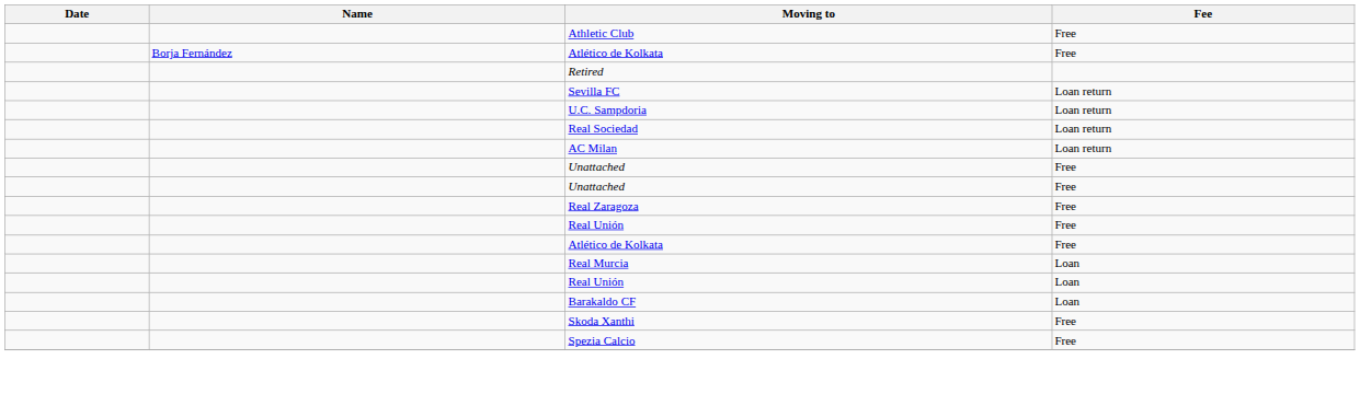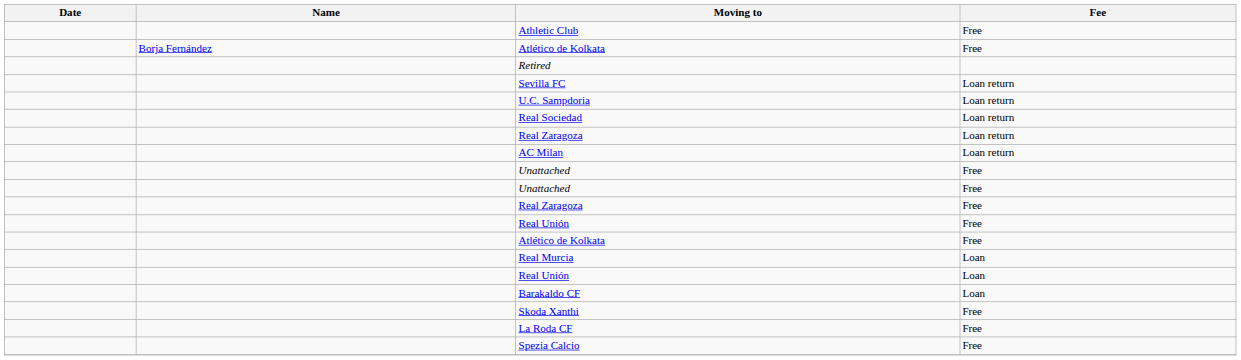 <table class="wikitable sortable" width=90%>
 <tr>
 <th>Date</th>
 <th>Name</th>
 <th>Moving to</th>
 <th>Fee</th>
 </tr>
 <tr>
 <td></td>
 <td> </td>
 <td> <a href='#'>Athletic Club</a></td>
 <td>Free</td>
 </tr>
 <tr>
 <td></td>
 <td> <a href='#'>Borja Fernández</a></td>
 <td> <a href='#'>Atlético de Kolkata</a></td>
 <td>Free</td>
 </tr>
 <tr>
 <td></td>
 <td> </td>
 <td><em>Retired</em></td>
 <td></td>
 </tr>
 <tr>
 <td></td>
 <td> </td>
 <td> <a href='#'>Sevilla FC</a></td>
 <td>Loan return</td>
 </tr>
 <tr>
 <td></td>
 <td> </td>
 <td> <a href='#'>U.C. Sampdoria</a></td>
 <td>Loan return</td>
 </tr>
 <tr>
 <td></td>
 <td> </td>
 <td> <a href='#'>Real Sociedad</a></td>
+<td>Loan return</td>
+</tr>
+<tr>
+<td></td>
+<td> </td>
+<td> <a href='#'>Real Zaragoza</a></td>
 <td>Loan return</td>
 </tr>
 <tr>
 <td></td>
 <td> </td>
 <td> <a href='#'>AC Milan</a></td>
 <td>Loan return</td>
 </tr>
 <tr>
 <td></td>
 <td> </td>
 <td> <em>Unattached</em></td>
 <td>Free</td>
 </tr>
 <tr>
 <td></td>
 <td> </td>
 <td> <em>Unattached</em></td>
 <td>Free</td>
 </tr>
 <tr>
 <td></td>
 <td> </td>
 <td> <a href='#'>Real Zaragoza</a></td>
 <td>Free</td>
 </tr>
 <tr>
 <td></td>
 <td> </td>
 <td> <a href='#'>Real Unión</a></td>
 <td>Free</td>
 </tr>
 <tr>
 <td></td>
 <td> </td>
 <td> <a href='#'>Atlético de Kolkata</a></td>
 <td>Free</td>
 </tr>
 <tr>
 <td></td>
 <td> </td>
 <td> <a href='#'>Real Murcia</a></td>
 <td>Loan</td>
 </tr>
 <tr>
 <td></td>
 <td> </td>
 <td> <a href='#'>Real Unión</a></td>
 <td>Loan</td>
 </tr>
 <tr>
 <td></td>
 <td> </td>
 <td> <a href='#'>Barakaldo CF</a></td>
 <td>Loan</td>
 </tr>
 <tr>
 <td></td>
 <td> </td>
 <td> <a href='#'>Skoda Xanthi</a></td>
 <td>Free</td>
 </tr>
 <tr>
 <td></td>
 <td> </td>
+<td> <a href='#'>La Roda CF</a></td>
+<td>Free</td>
+</tr>
+<tr>
+<td></td>
+<td> </td>
 <td> <a href='#'>Spezia Calcio</a></td>
 <td>Free</td>
 </tr>
 <tr>
 </tr>
 </table>
